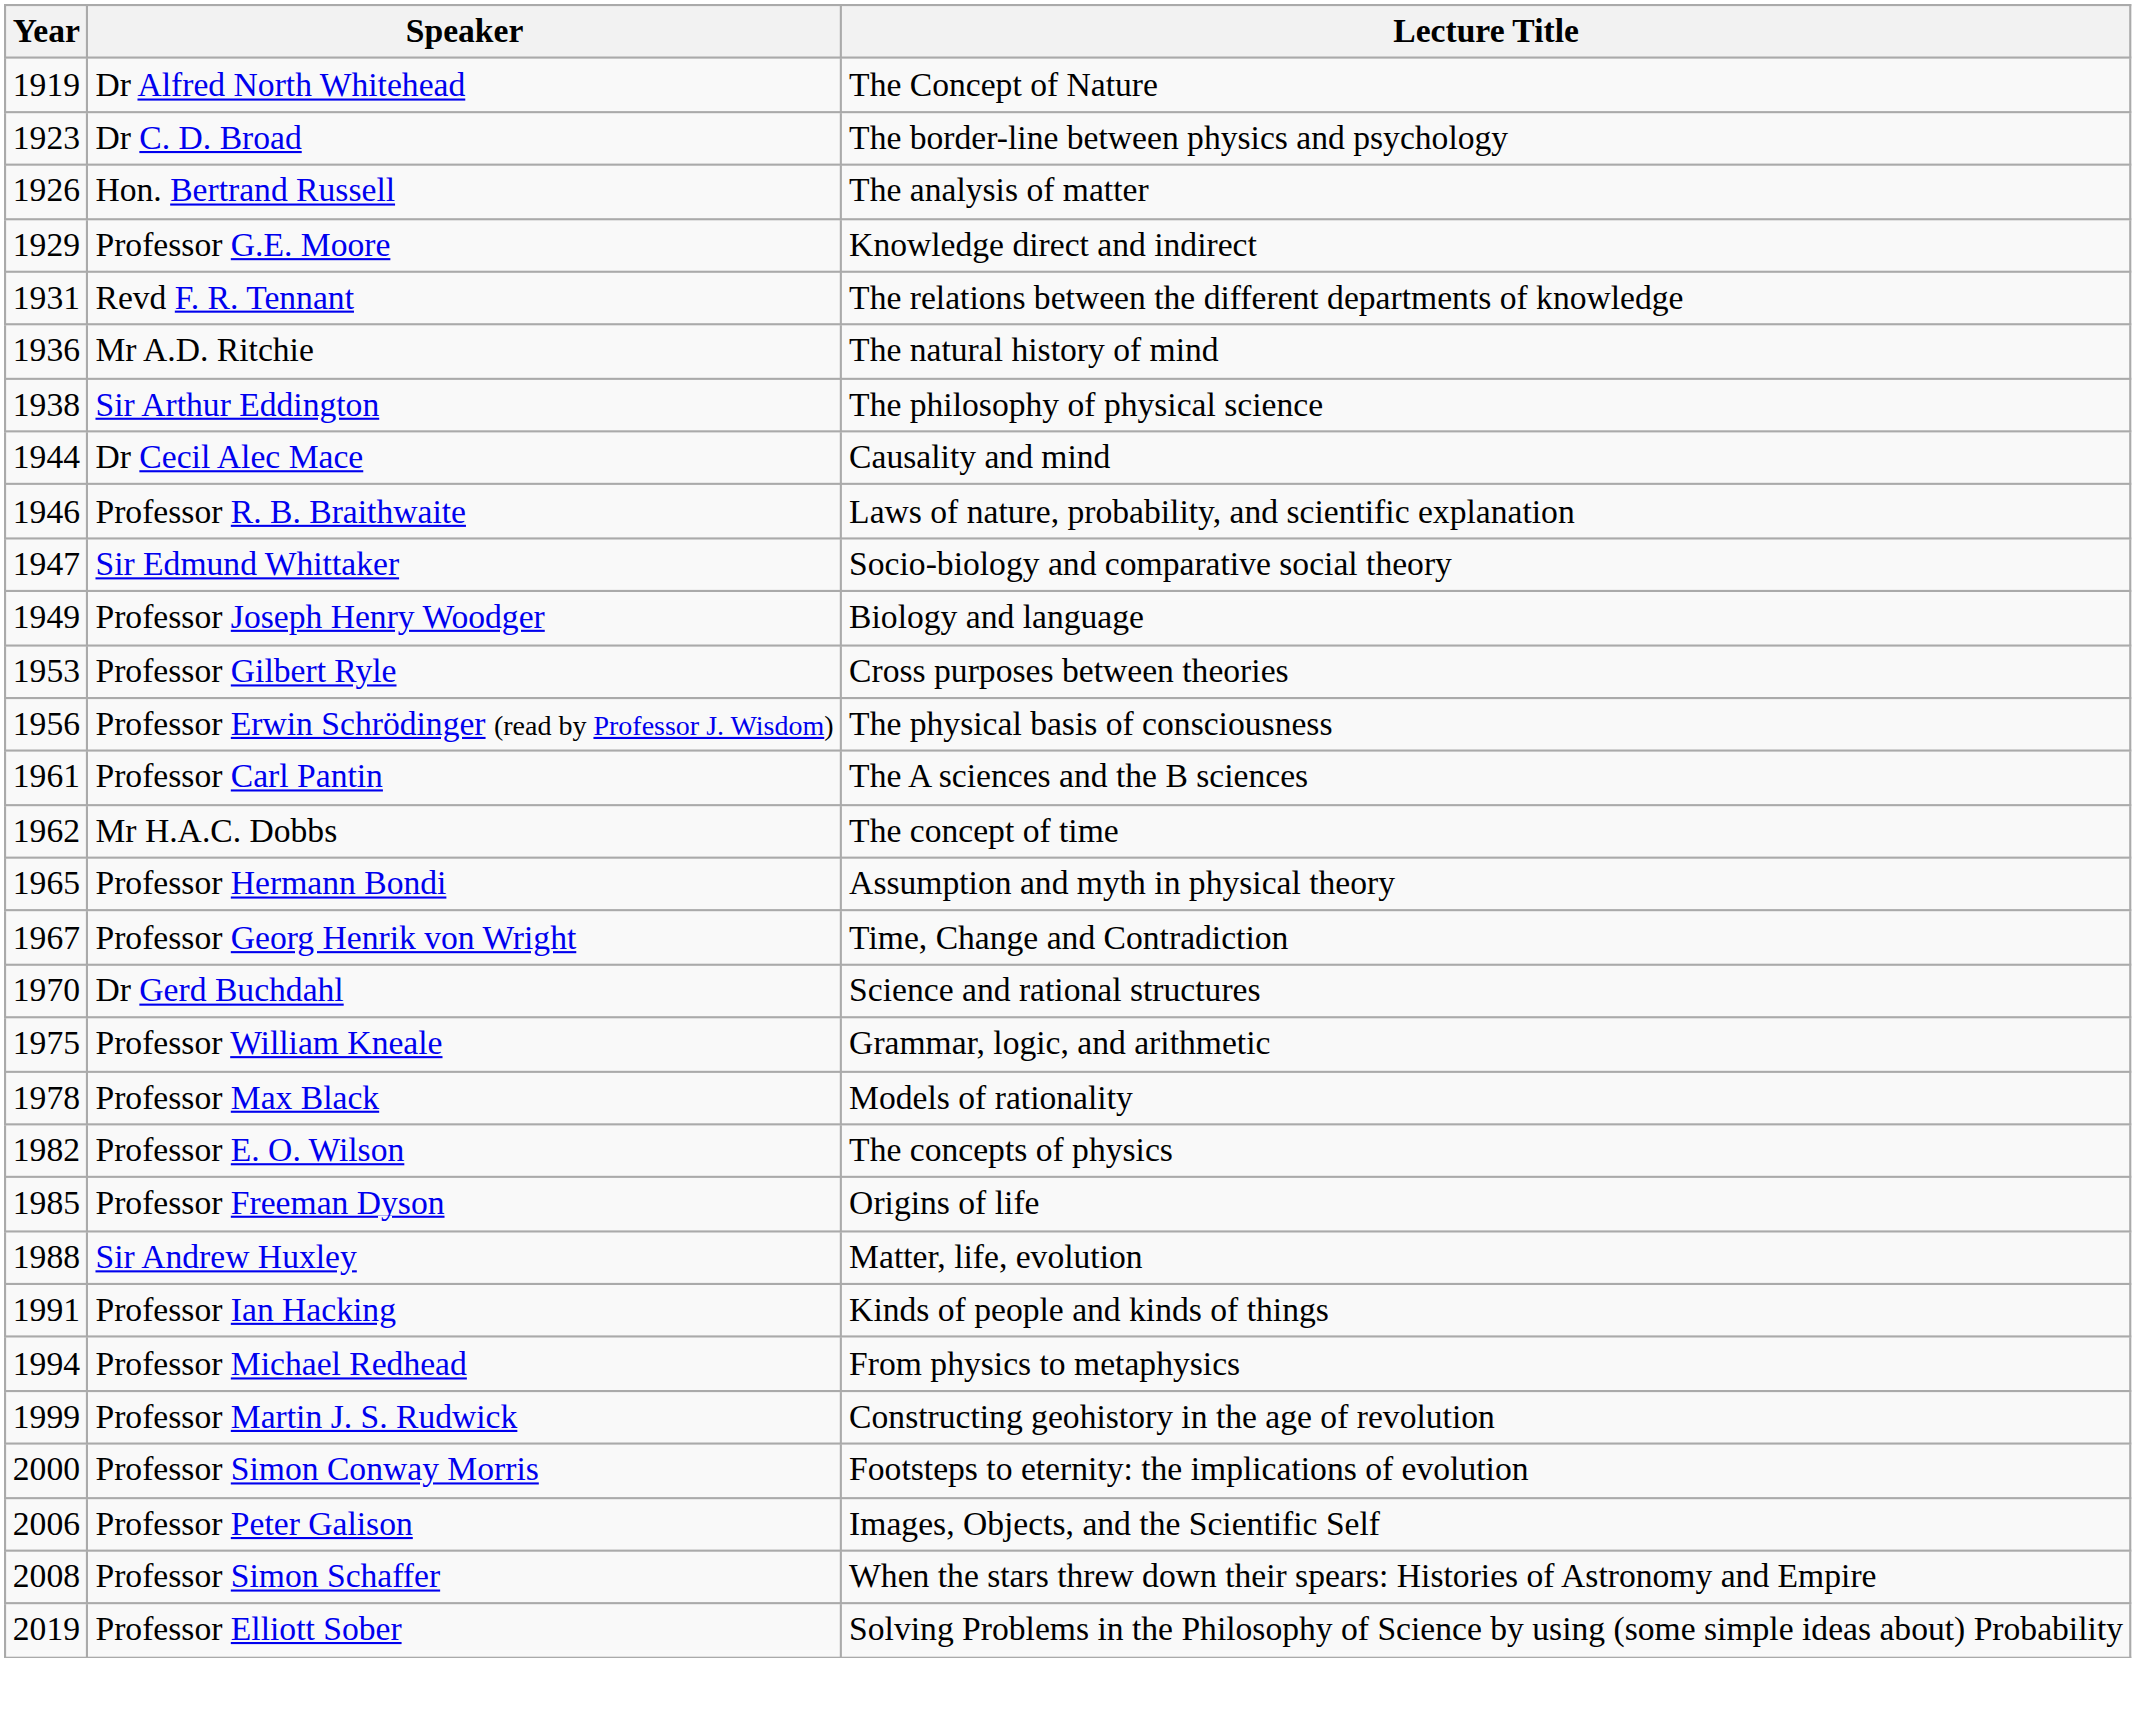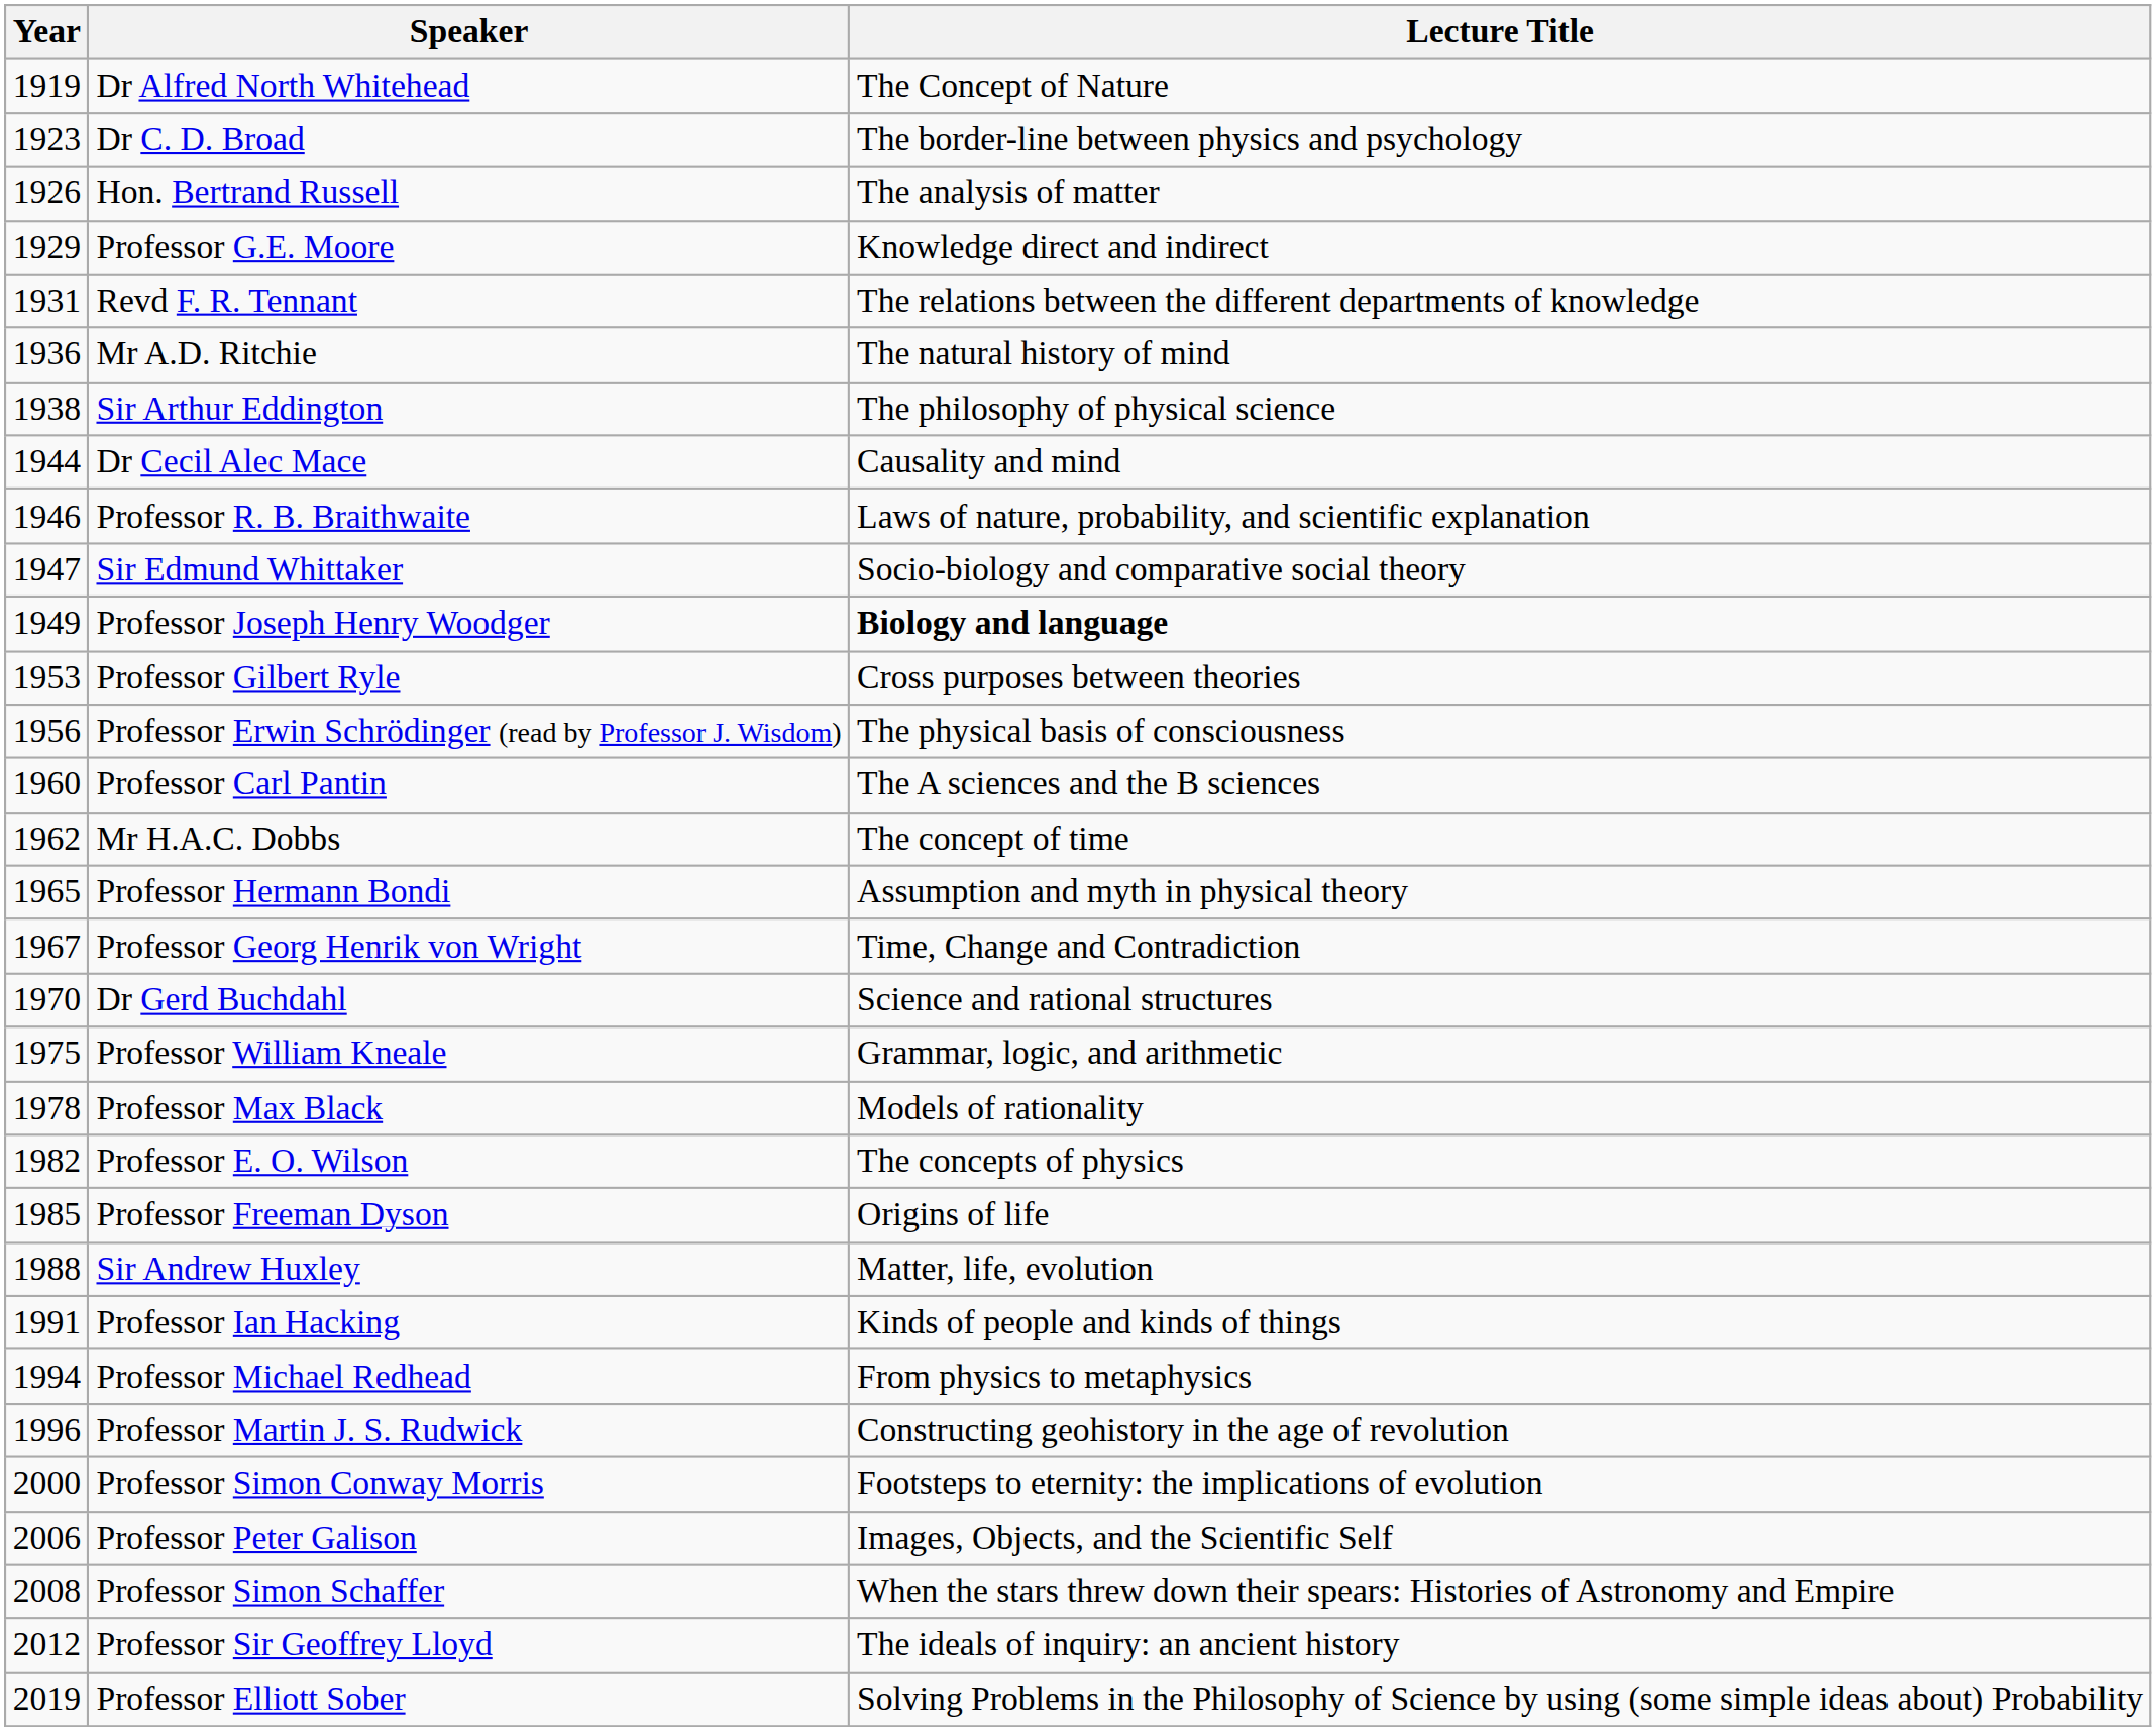 <table class="wikitable">
 <tr>
 <th>Year</th>
 <th>Speaker</th>
 <th>Lecture Title</th>
 </tr>
 <tr>
 <td>1919</td>
 <td>Dr <a href='#'>Alfred North Whitehead</a></td>
 <td>The Concept of Nature</td>
 </tr>
 <tr>
 <td>1923</td>
 <td>Dr <a href='#'>C. D. Broad</a></td>
 <td>The border-line between physics and psychology</td>
 </tr>
 <tr>
 <td>1926</td>
 <td>Hon. <a href='#'>Bertrand Russell</a></td>
 <td>The analysis of matter</td>
 </tr>
 <tr>
 <td>1929</td>
 <td>Professor <a href='#'>G.E. Moore</a></td>
 <td>Knowledge direct and indirect</td>
 </tr>
 <tr>
 <td>1931</td>
 <td>Revd <a href='#'>F. R. Tennant</a></td>
 <td>The relations between the different departments of knowledge</td>
 </tr>
 <tr>
 <td>1936</td>
 <td>Mr A.D. Ritchie</td>
 <td>The natural history of mind</td>
 </tr>
 <tr>
 <td>1938</td>
 <td><a href='#'>Sir Arthur Eddington</a></td>
 <td>The philosophy of physical science</td>
 </tr>
 <tr>
 <td>1944</td>
 <td>Dr <a href='#'>Cecil Alec Mace</a></td>
 <td>Causality and mind</td>
 </tr>
 <tr>
 <td>1946</td>
 <td>Professor <a href='#'>R. B. Braithwaite</a></td>
 <td>Laws of nature, probability, and scientific explanation</td>
 </tr>
 <tr>
 <td>1947</td>
 <td><a href='#'>Sir Edmund Whittaker</a></td>
 <td>Socio-biology and comparative social theory</td>
 </tr>
 <tr>
 <td>1949</td>
 <td>Professor <a href='#'>Joseph Henry Woodger</a></td>
-<td>Biology and language</td>
+<td><strong>Biology and language</strong></td>
 </tr>
 <tr>
 <td>1953</td>
 <td>Professor <a href='#'>Gilbert Ryle</a></td>
 <td>Cross purposes between theories</td>
 </tr>
 <tr>
 <td>1956</td>
 <td>Professor <a href='#'>Erwin Schrödinger</a> <small>(read by <a href='#'>Professor J. Wisdom</a>)</small></td>
 <td>The physical basis of consciousness</td>
 </tr>
 <tr>
-<td>1961</td>
+<td>1960</td>
 <td>Professor <a href='#'>Carl Pantin</a></td>
 <td>The A sciences and the B sciences</td>
 </tr>
 <tr>
 <td>1962</td>
 <td>Mr H.A.C. Dobbs</td>
 <td>The concept of time</td>
 </tr>
 <tr>
 <td>1965</td>
 <td>Professor <a href='#'>Hermann Bondi</a></td>
 <td>Assumption and myth in physical theory</td>
 </tr>
 <tr>
 <td>1967</td>
 <td>Professor <a href='#'>Georg Henrik von Wright</a></td>
 <td>Time, Change and Contradiction</td>
 </tr>
 <tr>
 <td>1970</td>
 <td>Dr <a href='#'>Gerd Buchdahl</a></td>
 <td>Science and rational structures</td>
 </tr>
 <tr>
 <td>1975</td>
 <td>Professor <a href='#'>William Kneale</a></td>
 <td>Grammar, logic, and arithmetic</td>
 </tr>
 <tr>
 <td>1978</td>
 <td>Professor <a href='#'>Max Black</a></td>
 <td>Models of rationality</td>
 </tr>
 <tr>
 <td>1982</td>
 <td>Professor <a href='#'>E. O. Wilson</a></td>
 <td>The concepts of physics</td>
 </tr>
 <tr>
 <td>1985</td>
 <td>Professor <a href='#'>Freeman Dyson</a></td>
 <td>Origins of life</td>
 </tr>
 <tr>
 <td>1988</td>
 <td><a href='#'>Sir Andrew Huxley</a></td>
 <td>Matter, life, evolution</td>
 </tr>
 <tr>
 <td>1991</td>
 <td>Professor <a href='#'>Ian Hacking</a></td>
 <td>Kinds of people and kinds of things</td>
 </tr>
 <tr>
 <td>1994</td>
 <td>Professor <a href='#'>Michael Redhead</a></td>
 <td>From physics to metaphysics</td>
 </tr>
 <tr>
-<td>1999</td>
+<td>1996</td>
 <td>Professor <a href='#'>Martin J. S. Rudwick</a></td>
 <td>Constructing geohistory in the age of revolution</td>
 </tr>
 <tr>
 <td>2000</td>
 <td>Professor <a href='#'>Simon Conway Morris</a></td>
 <td>Footsteps to eternity: the implications of evolution</td>
 </tr>
 <tr>
 <td>2006</td>
 <td>Professor <a href='#'>Peter Galison</a></td>
 <td>Images, Objects, and the Scientific Self</td>
 </tr>
 <tr>
 <td>2008</td>
 <td>Professor <a href='#'>Simon Schaffer</a></td>
 <td>When the stars threw down their spears: Histories of Astronomy and Empire</td>
 </tr>
 <tr>
+<td>2012</td>
+<td>Professor <a href='#'>Sir Geoffrey Lloyd</a></td>
+<td>The ideals of inquiry: an ancient history</td>
+</tr>
+<tr>
 <td>2019</td>
 <td>Professor <a href='#'>Elliott Sober</a></td>
 <td>Solving Problems in the Philosophy of Science by using (some simple ideas about) Probability</td>
 </tr>
 </table>
